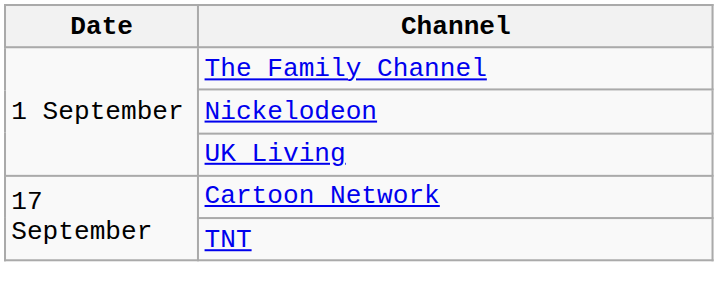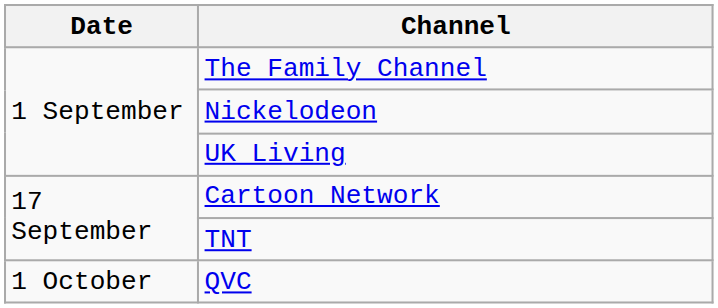 <table class="wikitable">
 <tr>
 <th width=90>Date</th>
 <th width=250>Channel</th>
 </tr>
 <tr>
 <td rowspan="3">1 September</td>
 <td><a href='#'>The Family Channel</a></td>
 </tr>
 <tr>
 <td><a href='#'>Nickelodeon</a></td>
 </tr>
 <tr>
 <td><a href='#'>UK Living</a></td>
 </tr>
 <tr>
 <td rowspan="2">17 September</td>
 <td><a href='#'>Cartoon Network</a></td>
 </tr>
 <tr>
 <td><a href='#'>TNT</a></td>
 </tr>
+<tr>
+<td>1 October</td>
+<td><a href='#'>QVC</a></td>
+</tr>
 </table>
